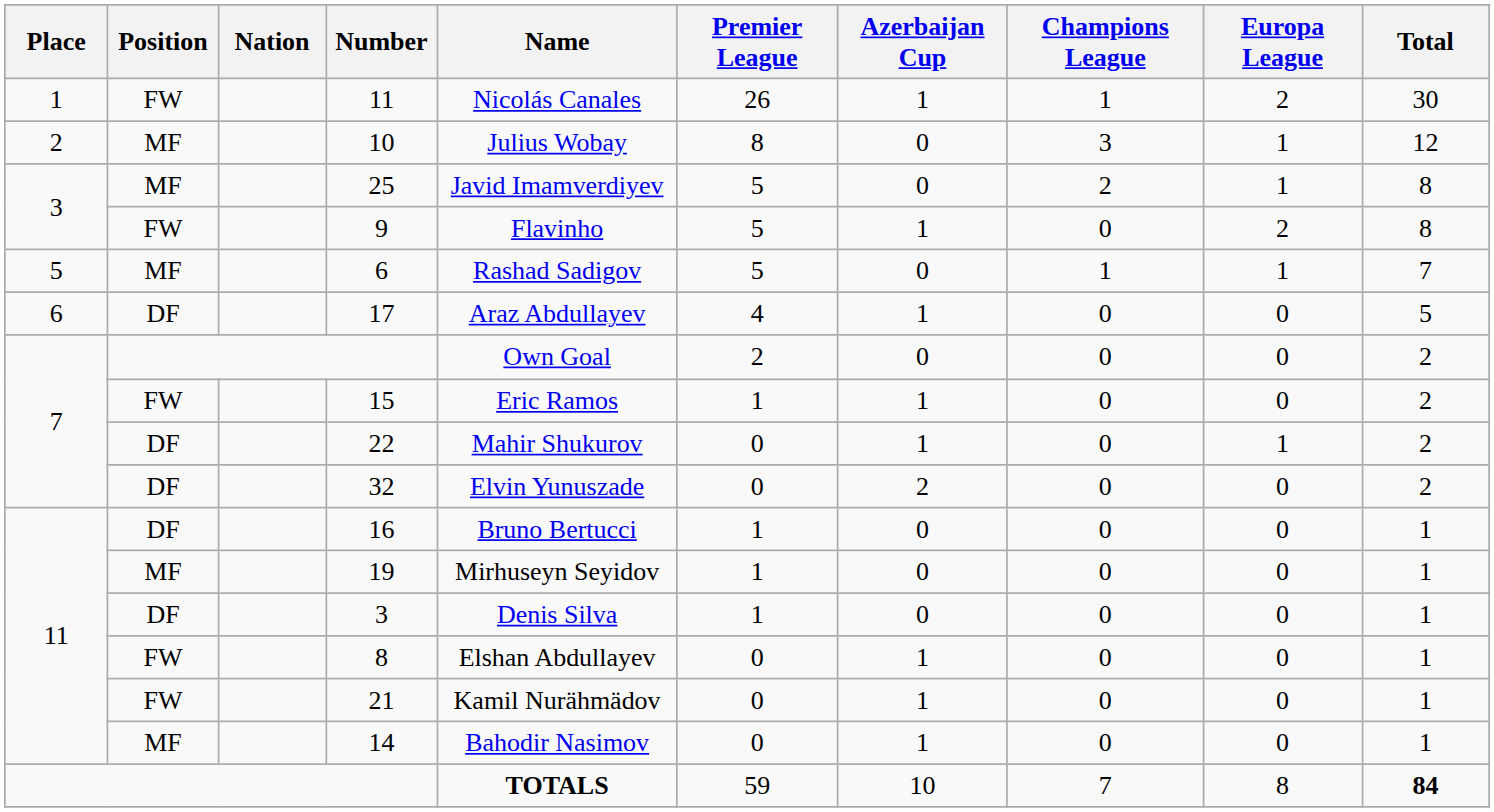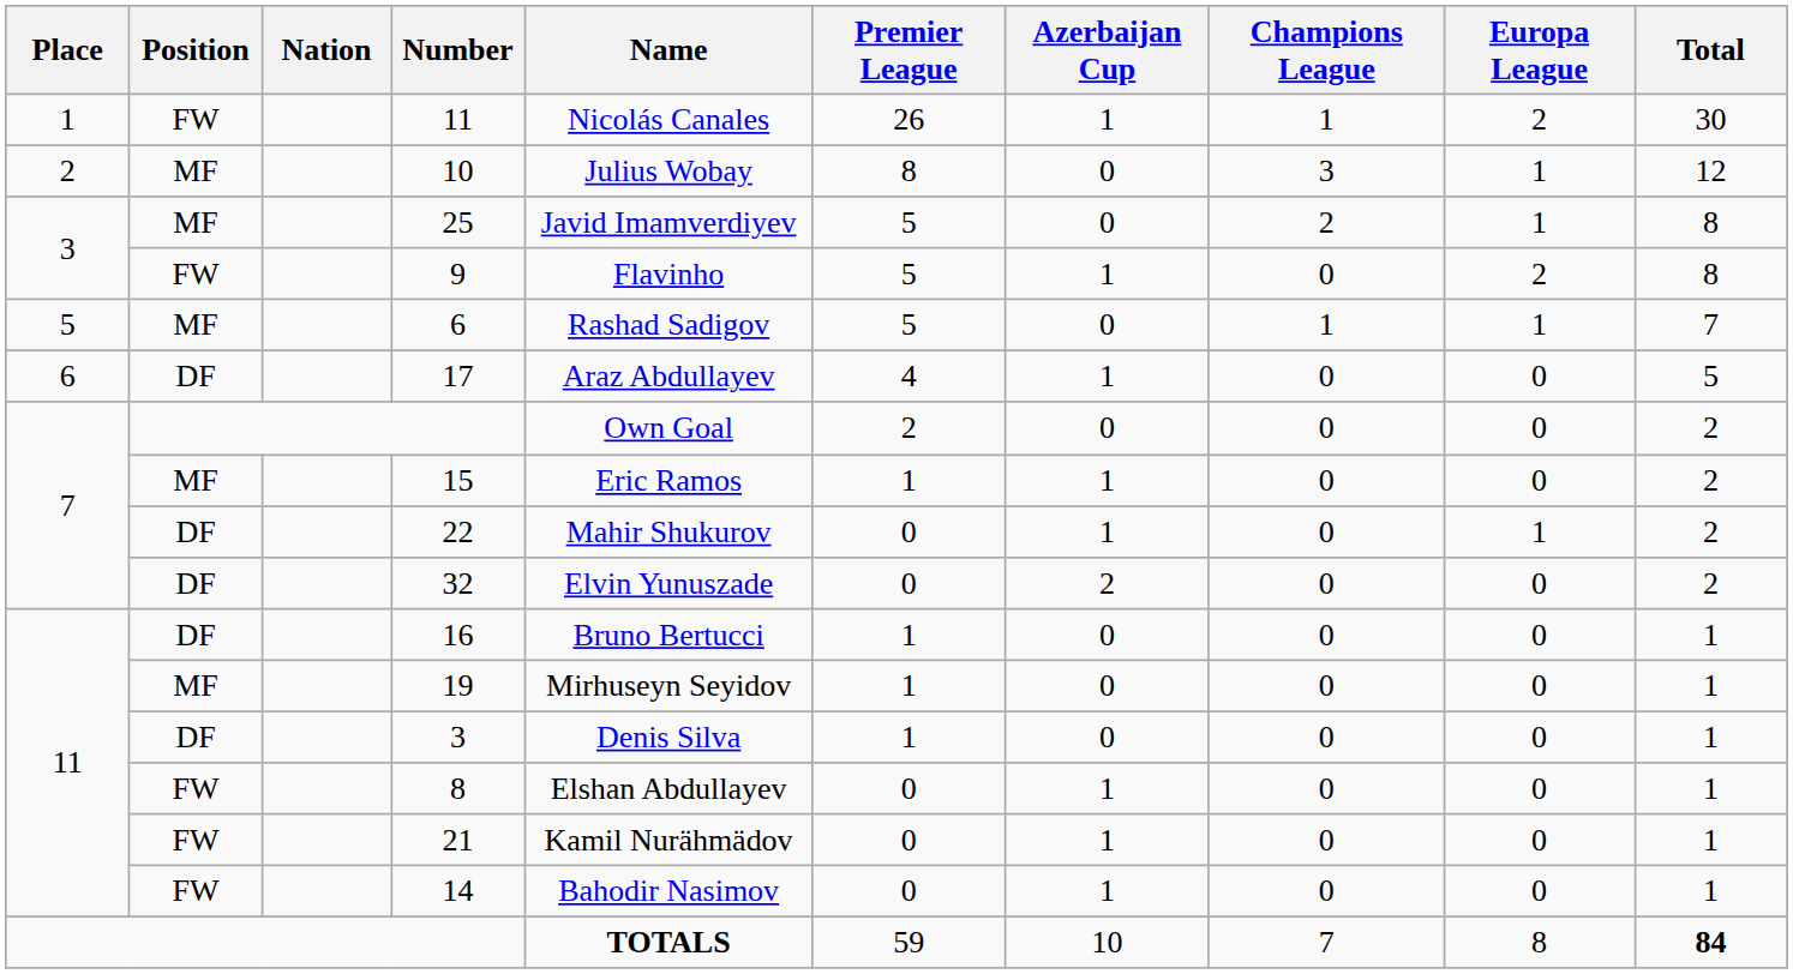 <table class="wikitable" style="font-size: 95%; text-align: center;">
 <tr>
 <th width=60>Place</th>
 <th width=60>Position</th>
 <th width=60>Nation</th>
 <th width=60>Number</th>
 <th width=150>Name</th>
 <th width=100><a href='#'>Premier League</a></th>
 <th width=100><a href='#'>Azerbaijan Cup</a></th>
 <th width=120><a href='#'>Champions League</a></th>
 <th width=100><a href='#'>Europa League</a></th>
 <th width=80>Total</th>
 </tr>
 <tr>
 <td>1</td>
 <td>FW</td>
 <td></td>
 <td>11</td>
 <td><a href='#'>Nicolás Canales</a></td>
 <td>26</td>
 <td>1</td>
 <td>1</td>
 <td>2</td>
 <td>30</td>
 </tr>
 <tr>
 <td>2</td>
 <td>MF</td>
 <td></td>
 <td>10</td>
 <td><a href='#'>Julius Wobay</a></td>
 <td>8</td>
 <td>0</td>
 <td>3</td>
 <td>1</td>
 <td>12</td>
 </tr>
 <tr>
 <td rowspan="2">3</td>
 <td>MF</td>
 <td></td>
 <td>25</td>
 <td><a href='#'>Javid Imamverdiyev</a></td>
 <td>5</td>
 <td>0</td>
 <td>2</td>
 <td>1</td>
 <td>8</td>
 </tr>
 <tr>
 <td>FW</td>
 <td></td>
 <td>9</td>
 <td><a href='#'>Flavinho</a></td>
 <td>5</td>
 <td>1</td>
 <td>0</td>
 <td>2</td>
 <td>8</td>
 </tr>
 <tr>
 <td>5</td>
 <td>MF</td>
 <td></td>
 <td>6</td>
 <td><a href='#'>Rashad Sadigov</a></td>
 <td>5</td>
 <td>0</td>
 <td>1</td>
 <td>1</td>
 <td>7</td>
 </tr>
 <tr>
 <td>6</td>
 <td>DF</td>
 <td></td>
 <td>17</td>
 <td><a href='#'>Araz Abdullayev</a></td>
 <td>4</td>
 <td>1</td>
 <td>0</td>
 <td>0</td>
 <td>5</td>
 </tr>
 <tr>
 <td rowspan="4">7</td>
 <td colspan="3"></td>
 <td><a href='#'>Own Goal</a></td>
 <td>2</td>
 <td>0</td>
 <td>0</td>
 <td>0</td>
 <td>2</td>
 </tr>
 <tr>
-<td>FW</td>
+<td>MF</td>
 <td></td>
 <td>15</td>
 <td><a href='#'>Eric Ramos</a></td>
 <td>1</td>
 <td>1</td>
 <td>0</td>
 <td>0</td>
 <td>2</td>
 </tr>
 <tr>
 <td>DF</td>
 <td></td>
 <td>22</td>
 <td><a href='#'>Mahir Shukurov</a></td>
 <td>0</td>
 <td>1</td>
 <td>0</td>
 <td>1</td>
 <td>2</td>
 </tr>
 <tr>
 <td>DF</td>
 <td></td>
 <td>32</td>
 <td><a href='#'>Elvin Yunuszade</a></td>
 <td>0</td>
 <td>2</td>
 <td>0</td>
 <td>0</td>
 <td>2</td>
 </tr>
 <tr>
 <td rowspan="6">11</td>
 <td>DF</td>
 <td></td>
 <td>16</td>
 <td><a href='#'>Bruno Bertucci</a></td>
 <td>1</td>
 <td>0</td>
 <td>0</td>
 <td>0</td>
 <td>1</td>
 </tr>
 <tr>
 <td>MF</td>
 <td></td>
 <td>19</td>
 <td>Mirhuseyn Seyidov</td>
 <td>1</td>
 <td>0</td>
 <td>0</td>
 <td>0</td>
 <td>1</td>
 </tr>
 <tr>
 <td>DF</td>
 <td></td>
 <td>3</td>
 <td><a href='#'>Denis Silva</a></td>
 <td>1</td>
 <td>0</td>
 <td>0</td>
 <td>0</td>
 <td>1</td>
 </tr>
 <tr>
 <td>FW</td>
 <td></td>
 <td>8</td>
 <td>Elshan Abdullayev</td>
 <td>0</td>
 <td>1</td>
 <td>0</td>
 <td>0</td>
 <td>1</td>
 </tr>
 <tr>
 <td>FW</td>
 <td></td>
 <td>21</td>
 <td>Kamil Nurähmädov</td>
 <td>0</td>
 <td>1</td>
 <td>0</td>
 <td>0</td>
 <td>1</td>
 </tr>
 <tr>
-<td>MF</td>
+<td>FW</td>
 <td></td>
 <td>14</td>
 <td><a href='#'>Bahodir Nasimov</a></td>
 <td>0</td>
 <td>1</td>
 <td>0</td>
 <td>0</td>
 <td>1</td>
 </tr>
 <tr>
 <td colspan="4"></td>
 <td><strong>TOTALS</strong></td>
 <td>59</td>
 <td>10</td>
 <td>7</td>
 <td>8</td>
 <td><strong>84</strong></td>
 </tr>
 </table>
